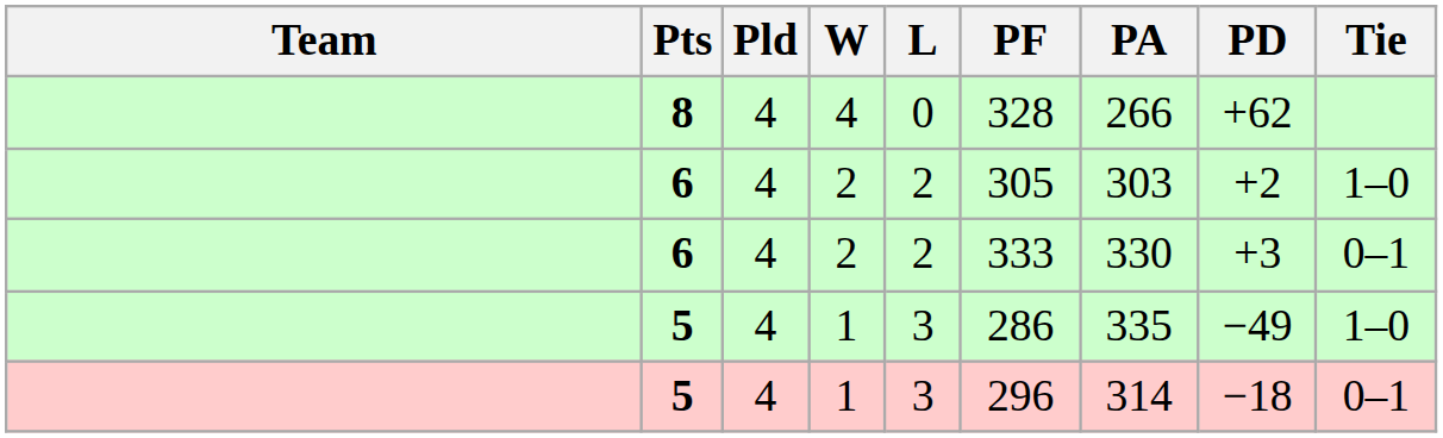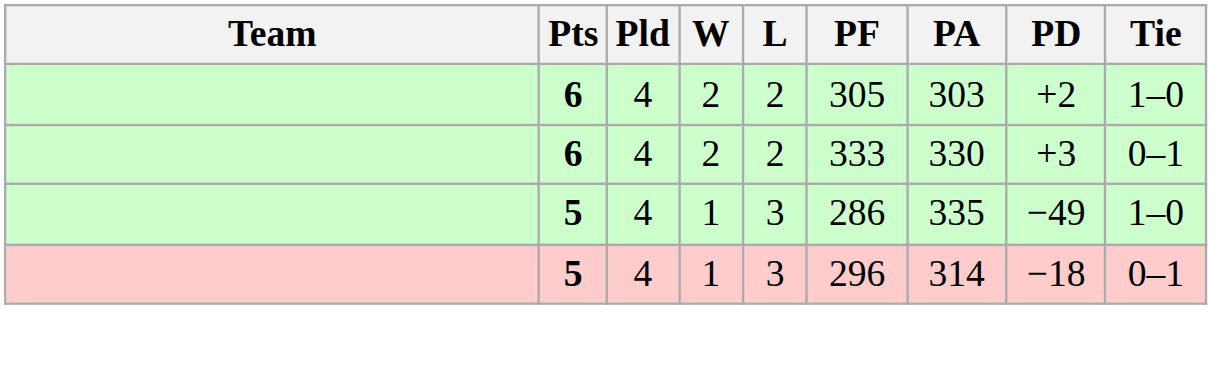 <table class=wikitable style="text-align:center">
 <tr>
 <th width=220>Team</th>
 <th width=20>Pts</th>
 <th width=20>Pld</th>
 <th width=20>W</th>
 <th width=20>L</th>
 <th width=35>PF</th>
 <th width=35>PA</th>
 <th width=35>PD</th>
 <th width=35>Tie</th>
-</tr>
-<tr bgcolor=#ccffcc>
-<td align=left></td>
-<td><strong>8</strong></td>
-<td>4</td>
-<td>4</td>
-<td>0</td>
-<td>328</td>
-<td>266</td>
-<td>+62</td>
-<td></td>
 </tr>
 <tr bgcolor=#ccffcc>
 <td align=left></td>
 <td><strong>6</strong></td>
 <td>4</td>
 <td>2</td>
 <td>2</td>
 <td>305</td>
 <td>303</td>
 <td>+2</td>
 <td>1–0</td>
 </tr>
 <tr bgcolor=#ccffcc>
 <td align=left></td>
 <td><strong>6</strong></td>
 <td>4</td>
 <td>2</td>
 <td>2</td>
 <td>333</td>
 <td>330</td>
 <td>+3</td>
 <td>0–1</td>
 </tr>
 <tr bgcolor=#ccffcc>
 <td align=left></td>
 <td><strong>5</strong></td>
 <td>4</td>
 <td>1</td>
 <td>3</td>
 <td>286</td>
 <td>335</td>
 <td>−49</td>
 <td>1–0</td>
 </tr>
 <tr bgcolor=#ffcccc>
 <td align=left></td>
 <td><strong>5</strong></td>
 <td>4</td>
 <td>1</td>
 <td>3</td>
 <td>296</td>
 <td>314</td>
 <td>−18</td>
 <td>0–1</td>
 </tr>
 </table>
